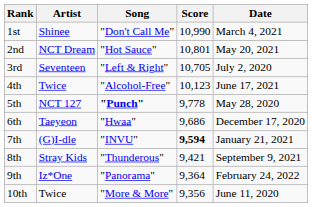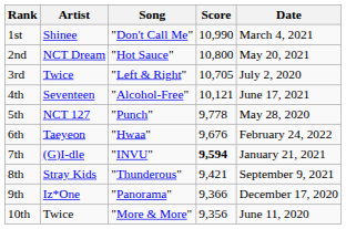 <table class="wikitable">
 <tr>
 <th style=text-align:center>Rank</th>
 <th style=text-align:center>Artist</th>
 <th style=text-align:center>Song</th>
 <th style=text-align:center>Score</th>
 <th style=text-align:center>Date</th>
 </tr>
 <tr>
 <td>1st</td>
 <td><a href='#'>Shinee</a></td>
 <td>"<a href='#'>Don't Call Me</a>"</td>
 <td>10,990</td>
 <td>March 4, 2021</td>
 </tr>
 <tr>
 <td>2nd</td>
 <td><a href='#'>NCT Dream</a></td>
 <td>"<a href='#'>Hot Sauce</a>"</td>
-<td>10,801</td>
+<td>10,800</td>
 <td>May 20, 2021</td>
 </tr>
 <tr>
 <td>3rd</td>
-<td><a href='#'>Seventeen</a></td>
+<td><a href='#'>Twice</a></td>
 <td>"<a href='#'>Left & Right</a>"</td>
 <td>10,705</td>
 <td>July 2, 2020</td>
 </tr>
 <tr>
 <td>4th</td>
-<td><a href='#'>Twice</a></td>
+<td><a href='#'>Seventeen</a></td>
 <td>"<a href='#'>Alcohol-Free</a>"</td>
-<td>10,123</td>
+<td>10,121</td>
 <td>June 17, 2021</td>
 </tr>
 <tr>
 <td>5th</td>
 <td><a href='#'>NCT 127</a></td>
-<td><strong>"<a href='#'>Punch</a>"</strong></td>
+<td>"<a href='#'>Punch</a>"</td>
 <td>9,778</td>
 <td>May 28, 2020</td>
 </tr>
 <tr>
 <td>6th</td>
 <td><a href='#'>Taeyeon</a></td>
 <td>"<a href='#'>Hwaa</a>"</td>
-<td>9,686</td>
-<td>December 17, 2020</td>
+<td>9,676</td>
+<td>February 24, 2022</td>
 </tr>
 <tr>
 <td>7th</td>
 <td><a href='#'>(G)I-dle</a></td>
 <td>"<a href='#'>INVU</a>"</td>
 <td><strong>9,594</strong></td>
 <td>January 21, 2021</td>
 </tr>
 <tr>
 <td>8th</td>
 <td><a href='#'>Stray Kids</a></td>
 <td>"<a href='#'>Thunderous</a>"</td>
 <td>9,421</td>
 <td>September 9, 2021</td>
 </tr>
 <tr>
 <td>9th</td>
 <td><a href='#'>Iz*One</a></td>
 <td>"<a href='#'>Panorama</a>"</td>
-<td>9,364</td>
-<td>February 24, 2022</td>
+<td>9,366</td>
+<td>December 17, 2020</td>
 </tr>
 <tr>
 <td>10th</td>
 <td>Twice</td>
 <td>"<a href='#'>More & More</a>"</td>
 <td>9,356</td>
 <td>June 11, 2020</td>
 </tr>
 </table>
